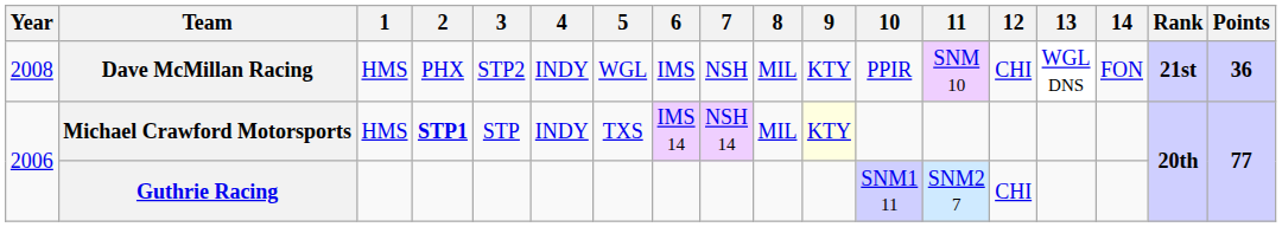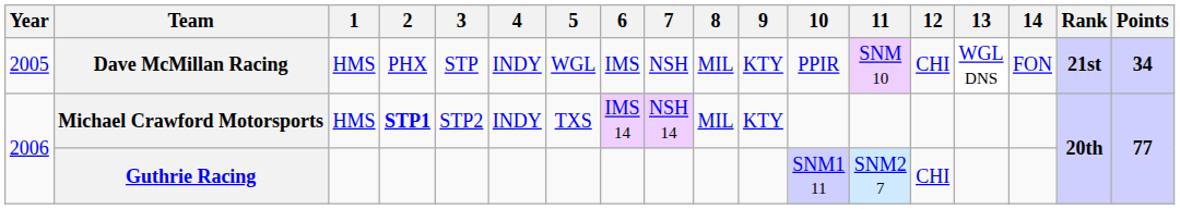 <table class="wikitable" style="text-align:center; font-size:90%">
 <tr>
 <th>Year</th>
 <th>Team</th>
 <th>1</th>
 <th>2</th>
 <th>3</th>
 <th>4</th>
 <th>5</th>
 <th>6</th>
 <th>7</th>
 <th>8</th>
 <th>9</th>
 <th>10</th>
 <th>11</th>
 <th>12</th>
 <th>13</th>
 <th>14</th>
 <th>Rank</th>
 <th>Points</th>
 </tr>
 <tr>
-<td><a href='#'>2008</a></td>
+<td><a href='#'>2005</a></td>
 <th>Dave McMillan Racing</th>
 <td><a href='#'>HMS</a></td>
 <td><a href='#'>PHX</a></td>
-<td><a href='#'>STP2</a></td>
+<td><a href='#'>STP</a></td>
 <td><a href='#'>INDY</a></td>
 <td><a href='#'>WGL</a></td>
 <td><a href='#'>IMS</a></td>
 <td><a href='#'>NSH</a></td>
 <td><a href='#'>MIL</a></td>
 <td><a href='#'>KTY</a></td>
 <td><a href='#'>PPIR</a></td>
 <td style="background:#EFCFFF;"><a href='#'>SNM</a><br><small>10</small></td>
 <td><a href='#'>CHI</a></td>
 <td style="background:#FFFFFF;"><a href='#'>WGL</a><br><small>DNS</small></td>
 <td><a href='#'>FON</a></td>
 <td style="background:#CFCFFF;"><strong>21st</strong></td>
-<td style="background:#CFCFFF;"><strong>36</strong></td>
+<td style="background:#CFCFFF;"><strong>34</strong></td>
 </tr>
 <tr>
 <td rowspan=2><a href='#'>2006</a></td>
 <th>Michael Crawford Motorsports</th>
 <td><a href='#'>HMS</a></td>
 <td><strong><a href='#'>STP1</a></strong></td>
-<td><a href='#'>STP</a></td>
+<td><a href='#'>STP2</a></td>
 <td><a href='#'>INDY</a></td>
 <td><a href='#'>TXS</a></td>
 <td style="background:#EFCFFF;"><a href='#'>IMS</a><br><small>14</small></td>
 <td style="background:#EFCFFF;"><a href='#'>NSH</a><br><small>14</small></td>
 <td><a href='#'>MIL</a></td>
-<td style="background: lightyellow;"><a href='#'>KTY</a></td>
+<td><a href='#'>KTY</a></td>
 <td></td>
 <td></td>
 <td></td>
 <td></td>
 <td></td>
 <td rowspan=2 style="background:#CFCFFF;"><strong>20th</strong></td>
 <td rowspan=2 style="background:#CFCFFF;"><strong>77</strong></td>
 </tr>
 <tr>
 <th><a href='#'>Guthrie Racing</a></th>
 <td></td>
 <td></td>
 <td></td>
 <td></td>
 <td></td>
 <td></td>
 <td></td>
 <td></td>
 <td></td>
 <td style="background:#CFCFFF;"><a href='#'>SNM1</a><br><small>11</small></td>
 <td style="background:#CFEAFF;"><a href='#'>SNM2</a><br><small>7</small></td>
 <td><a href='#'>CHI</a></td>
 <td></td>
 <td></td>
 </tr>
 </table>
